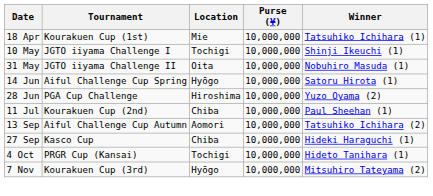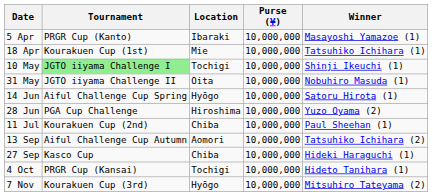 <table class="wikitable" style="font-size:95%">
 <tr>
 <th>Date</th>
 <th>Tournament</th>
 <th>Location</th>
 <th>Purse<br>(<a href='#'>¥</a>)</th>
 <th>Winner</th>
+</tr>
+<tr>
+<td>5 Apr</td>
+<td>PRGR Cup (Kanto)</td>
+<td>Ibaraki</td>
+<td align=right>10,000,000</td>
+<td> <a href='#'>Masayoshi Yamazoe</a> (1)</td>
 </tr>
 <tr>
 <td>18 Apr</td>
 <td>Kourakuen Cup (1st)</td>
 <td>Mie</td>
 <td align=right>10,000,000</td>
 <td> <a href='#'>Tatsuhiko Ichihara</a> (1)</td>
 </tr>
 <tr>
 <td>10 May</td>
-<td>JGTO iiyama Challenge I</td>
+<td style="background: lightgreen;">JGTO iiyama Challenge I</td>
 <td>Tochigi</td>
 <td align=right>10,000,000</td>
 <td> <a href='#'>Shinji Ikeuchi</a> (1)</td>
 </tr>
 <tr>
 <td>31 May</td>
 <td>JGTO iiyama Challenge II</td>
 <td>Oita</td>
 <td align=right>10,000,000</td>
 <td> <a href='#'>Nobuhiro Masuda</a> (1)</td>
 </tr>
 <tr>
 <td>14 Jun</td>
 <td>Aiful Challenge Cup Spring</td>
 <td>Hyōgo</td>
 <td align=right>10,000,000</td>
 <td> <a href='#'>Satoru Hirota</a> (1)</td>
 </tr>
 <tr>
 <td>28 Jun</td>
 <td>PGA Cup Challenge</td>
 <td>Hiroshima</td>
 <td align=right>10,000,000</td>
 <td> <a href='#'>Yuzo Oyama</a> (2)</td>
 </tr>
 <tr>
 <td>11 Jul</td>
 <td>Kourakuen Cup (2nd)</td>
 <td>Chiba</td>
 <td align=right>10,000,000</td>
 <td> <a href='#'>Paul Sheehan</a> (1)</td>
 </tr>
 <tr>
 <td>13 Sep</td>
 <td>Aiful Challenge Cup Autumn</td>
 <td>Aomori</td>
 <td align=right>10,000,000</td>
 <td> <a href='#'>Tatsuhiko Ichihara</a> (2)</td>
 </tr>
 <tr>
 <td>27 Sep</td>
 <td>Kasco Cup</td>
 <td>Chiba</td>
 <td align=right>10,000,000</td>
 <td> <a href='#'>Hideki Haraguchi</a> (1)</td>
 </tr>
 <tr>
 <td>4 Oct</td>
 <td>PRGR Cup (Kansai)</td>
 <td>Tochigi</td>
 <td align=right>10,000,000</td>
 <td> <a href='#'>Hideto Tanihara</a> (1)</td>
 </tr>
 <tr>
 <td>7 Nov</td>
 <td>Kourakuen Cup (3rd)</td>
 <td>Hyōgo</td>
 <td align=right>10,000,000</td>
 <td> <a href='#'>Mitsuhiro Tateyama</a> (2)</td>
 </tr>
 </table>
